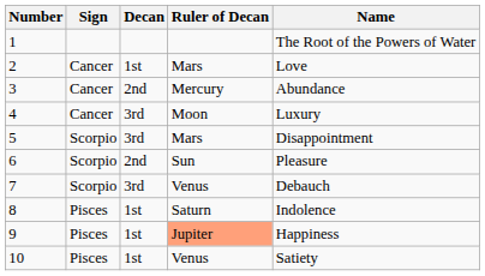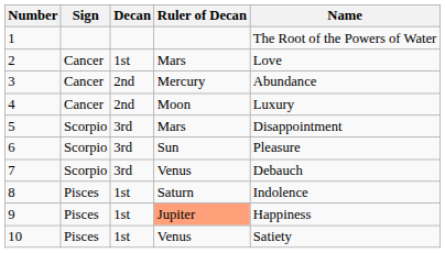 <table class= "wikitable">
 <tr>
 <th>Number</th>
 <th>Sign</th>
 <th>Decan</th>
 <th>Ruler of Decan</th>
 <th>Name</th>
 </tr>
 <tr>
 <td>1</td>
 <td></td>
 <td></td>
 <td></td>
 <td>The Root of the Powers of Water</td>
 </tr>
 <tr>
 <td>2</td>
 <td>Cancer</td>
 <td>1st</td>
 <td>Mars</td>
 <td>Love</td>
 </tr>
 <tr>
 <td>3</td>
 <td>Cancer</td>
 <td>2nd</td>
 <td>Mercury</td>
 <td>Abundance</td>
 </tr>
 <tr>
 <td>4</td>
 <td>Cancer</td>
-<td>3rd</td>
+<td>2nd</td>
 <td>Moon</td>
 <td>Luxury</td>
 </tr>
 <tr>
 <td>5</td>
 <td>Scorpio</td>
 <td>3rd</td>
 <td>Mars</td>
 <td>Disappointment</td>
 </tr>
 <tr>
 <td>6</td>
 <td>Scorpio</td>
-<td>2nd</td>
+<td>3rd</td>
 <td>Sun</td>
 <td>Pleasure</td>
 </tr>
 <tr>
 <td>7</td>
 <td>Scorpio</td>
 <td>3rd</td>
 <td>Venus</td>
 <td>Debauch</td>
 </tr>
 <tr>
 <td>8</td>
 <td>Pisces</td>
 <td>1st</td>
 <td>Saturn</td>
 <td>Indolence</td>
 </tr>
 <tr>
 <td>9</td>
 <td>Pisces</td>
 <td>1st</td>
 <td style="background: lightsalmon;">Jupiter</td>
 <td>Happiness</td>
 </tr>
 <tr>
 <td>10</td>
 <td>Pisces</td>
 <td>1st</td>
 <td>Venus</td>
 <td>Satiety</td>
 </tr>
 </table>
